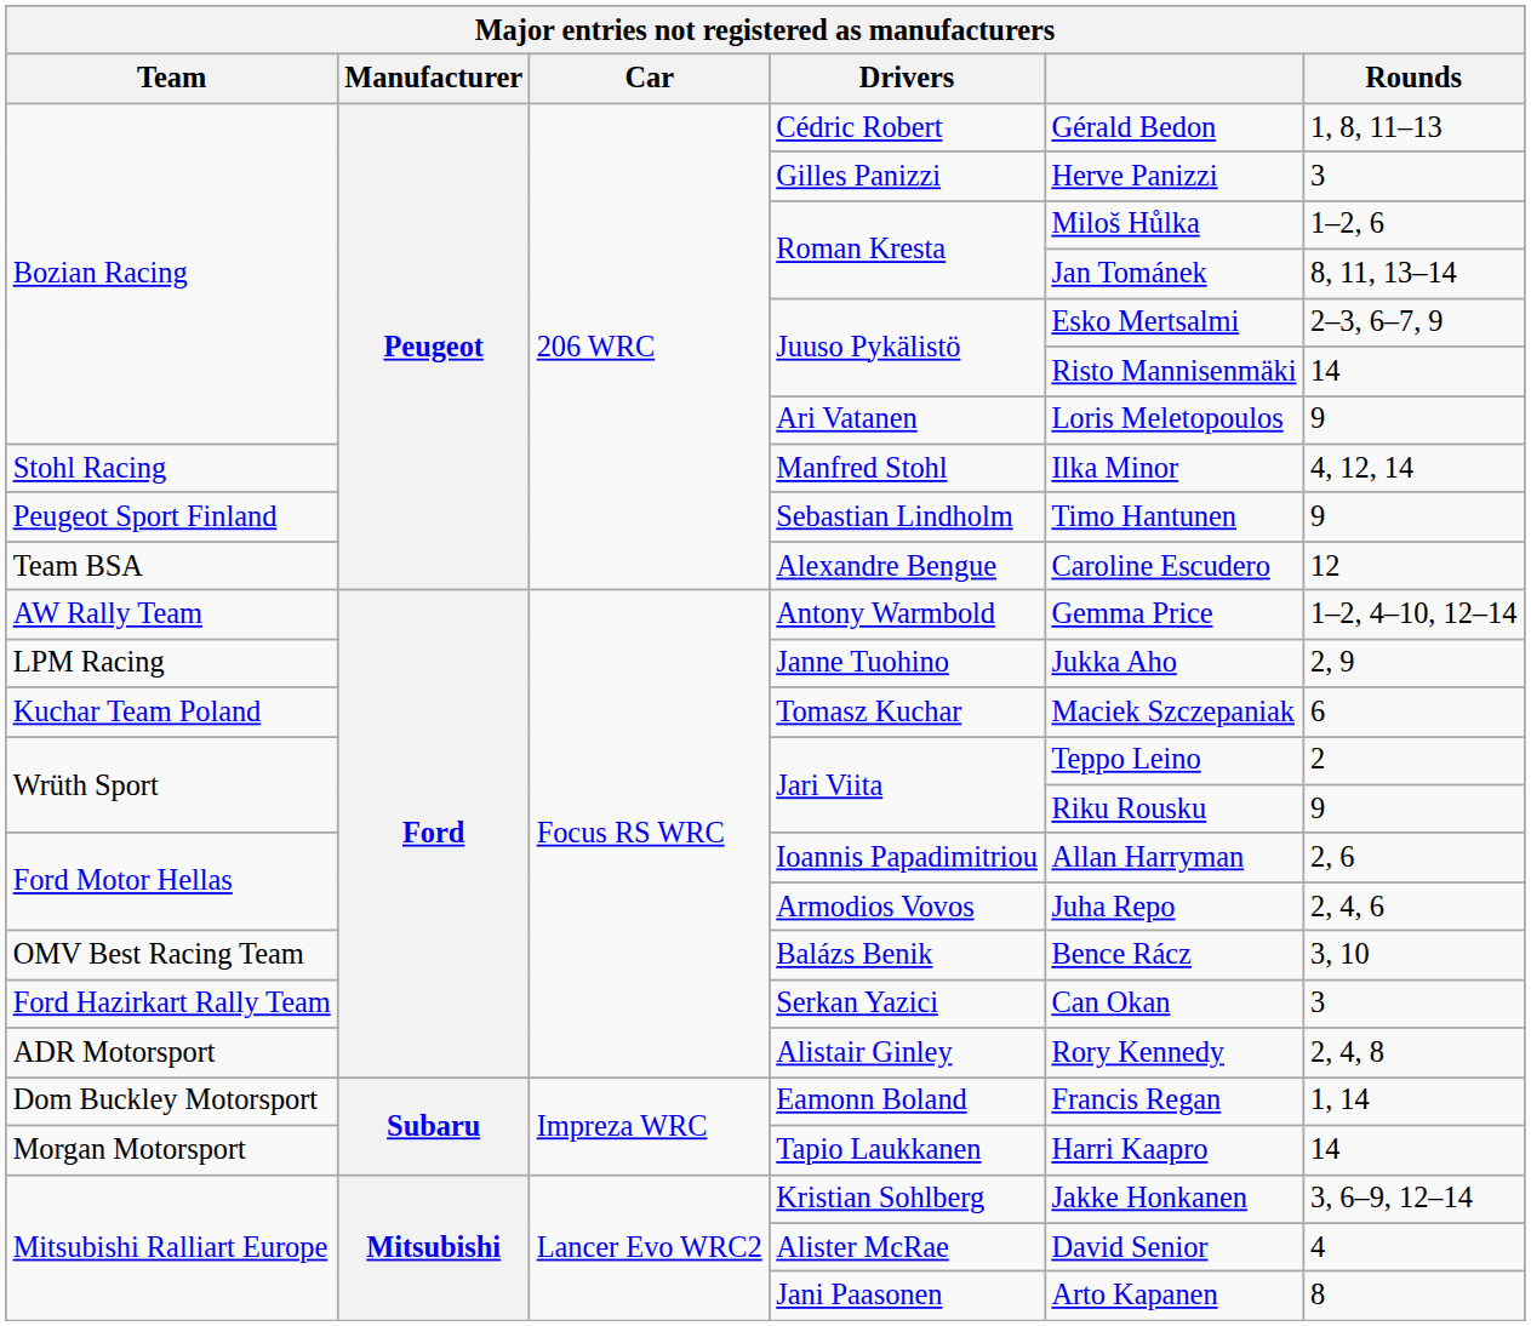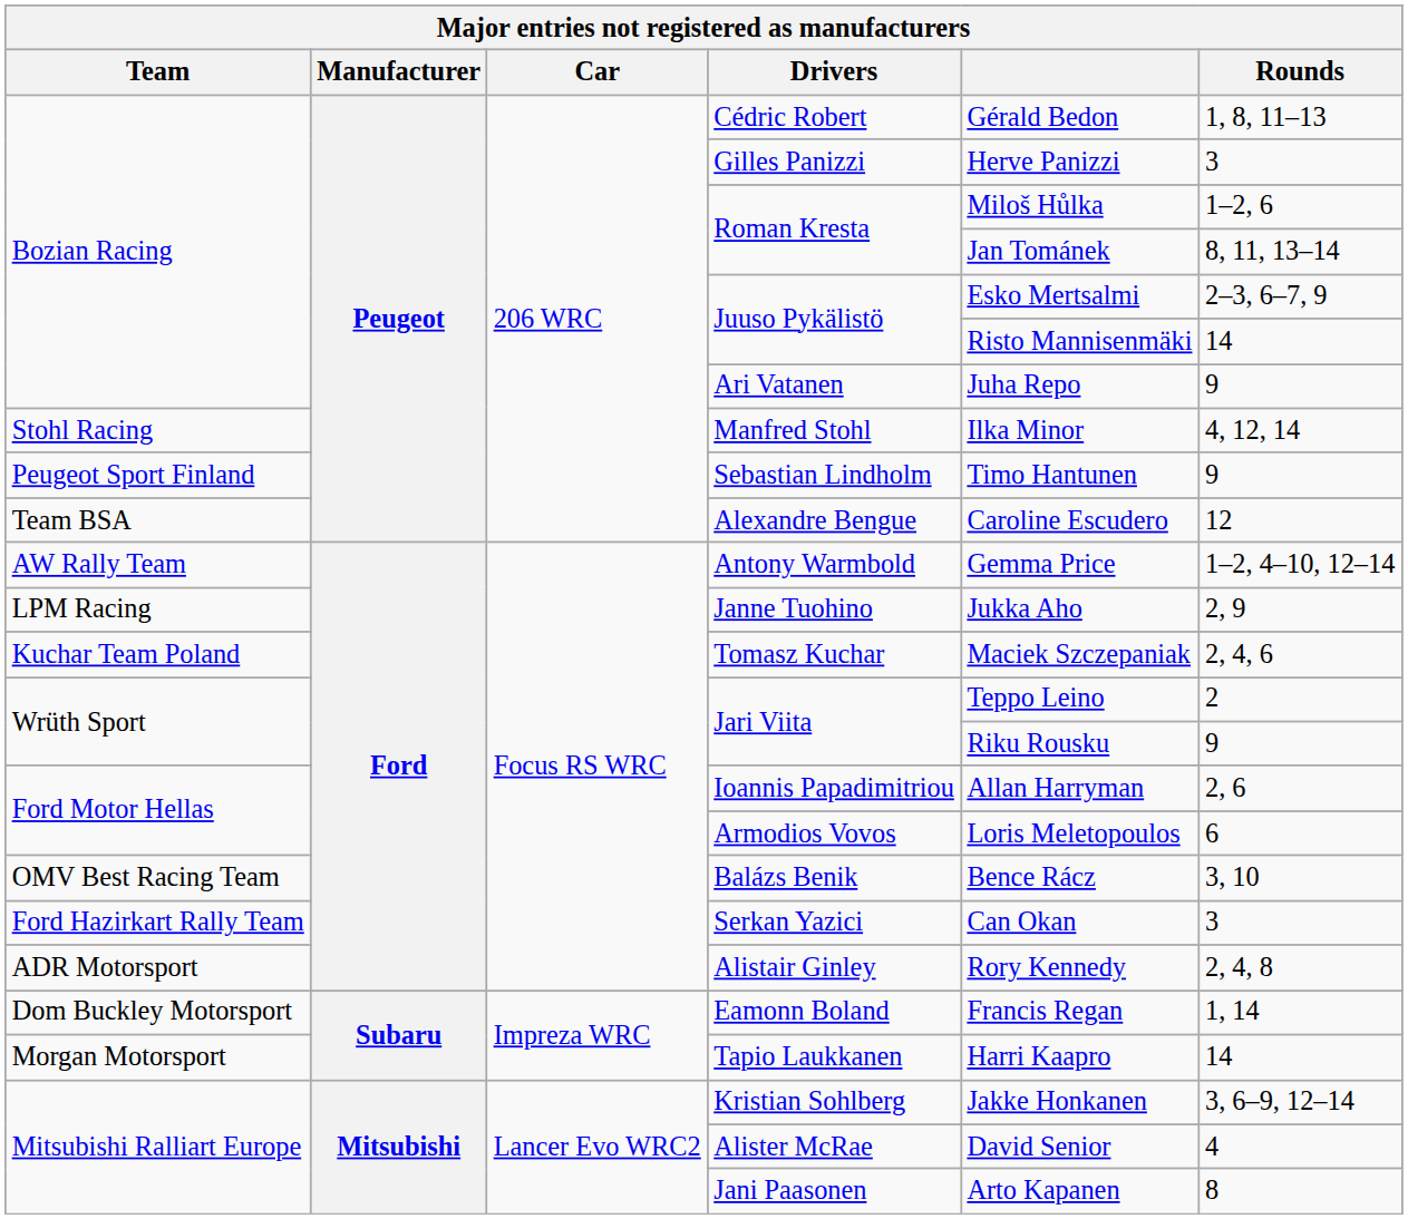 <table class="wikitable collapsible" style="font-size: 85%">
 <tr>
 <th colspan="6">Major entries not registered as manufacturers</th>
 </tr>
 <tr>
 <th>Team</th>
 <th>Manufacturer</th>
 <th>Car</th>
 <th>Drivers</th>
 <th></th>
 <th>Rounds</th>
 </tr>
 <tr>
 <td rowspan="7"> <a href='#'>Bozian Racing</a></td>
 <th rowspan="10"><a href='#'>Peugeot</a></th>
 <td rowspan="10"><a href='#'>206 WRC</a></td>
 <td> <a href='#'>Cédric Robert</a></td>
 <td> <a href='#'>Gérald Bedon</a></td>
 <td>1, 8, 11–13</td>
 </tr>
 <tr>
 <td> <a href='#'>Gilles Panizzi</a></td>
 <td> <a href='#'>Herve Panizzi</a></td>
 <td>3</td>
 </tr>
 <tr>
 <td rowspan="2"> <a href='#'>Roman Kresta</a></td>
 <td> <a href='#'>Miloš Hůlka</a></td>
 <td>1–2, 6</td>
 </tr>
 <tr>
 <td> <a href='#'>Jan Tománek</a></td>
 <td>8, 11, 13–14</td>
 </tr>
 <tr>
 <td rowspan="2"> <a href='#'>Juuso Pykälistö</a></td>
 <td> <a href='#'>Esko Mertsalmi</a></td>
 <td>2–3, 6–7, 9</td>
 </tr>
 <tr>
 <td> <a href='#'>Risto Mannisenmäki</a></td>
 <td>14</td>
 </tr>
 <tr>
 <td> <a href='#'>Ari Vatanen</a></td>
-<td> <a href='#'>Loris Meletopoulos</a></td>
+<td> <a href='#'>Juha Repo</a></td>
 <td>9</td>
 </tr>
 <tr>
 <td> <a href='#'>Stohl Racing</a></td>
 <td> <a href='#'>Manfred Stohl</a></td>
 <td> <a href='#'>Ilka Minor</a></td>
 <td>4, 12, 14</td>
 </tr>
 <tr>
 <td> <a href='#'>Peugeot Sport Finland</a></td>
 <td> <a href='#'>Sebastian Lindholm</a></td>
 <td> <a href='#'>Timo Hantunen</a></td>
 <td>9</td>
 </tr>
 <tr>
 <td> Team BSA</td>
 <td> <a href='#'>Alexandre Bengue</a></td>
 <td> <a href='#'>Caroline Escudero</a></td>
 <td>12</td>
 </tr>
 <tr>
 <td> <a href='#'>AW Rally Team</a></td>
 <th rowspan="10"><a href='#'>Ford</a></th>
 <td rowspan="10"><a href='#'>Focus RS WRC</a></td>
 <td> <a href='#'>Antony Warmbold</a></td>
 <td> <a href='#'>Gemma Price</a></td>
 <td nowrap>1–2, 4–10, 12–14</td>
 </tr>
 <tr>
 <td> LPM Racing</td>
 <td> <a href='#'>Janne Tuohino</a></td>
 <td> <a href='#'>Jukka Aho</a></td>
 <td>2, 9</td>
 </tr>
 <tr>
 <td> <a href='#'>Kuchar Team Poland</a></td>
 <td> <a href='#'>Tomasz Kuchar</a></td>
 <td nowrap> <a href='#'>Maciek Szczepaniak</a></td>
-<td>6</td>
+<td>2, 4, 6</td>
 </tr>
 <tr>
 <td rowspan="2"> Wrüth Sport</td>
 <td rowspan="2"> <a href='#'>Jari Viita</a></td>
 <td> <a href='#'>Teppo Leino</a></td>
 <td>2</td>
 </tr>
 <tr>
 <td> <a href='#'>Riku Rousku</a></td>
 <td>9</td>
 </tr>
 <tr>
 <td rowspan="2"> <a href='#'>Ford Motor Hellas</a></td>
 <td nowrap> <a href='#'>Ioannis Papadimitriou</a></td>
 <td> <a href='#'>Allan Harryman</a></td>
 <td>2, 6</td>
 </tr>
 <tr>
 <td> <a href='#'>Armodios Vovos</a></td>
-<td> <a href='#'>Juha Repo</a></td>
-<td>2, 4, 6</td>
+<td> <a href='#'>Loris Meletopoulos</a></td>
+<td>6</td>
 </tr>
 <tr>
 <td> OMV Best Racing Team</td>
 <td> <a href='#'>Balázs Benik</a></td>
 <td> <a href='#'>Bence Rácz</a></td>
 <td>3, 10</td>
 </tr>
 <tr>
 <td nowrap> <a href='#'>Ford Hazirkart Rally Team</a></td>
 <td> <a href='#'>Serkan Yazici</a></td>
 <td> <a href='#'>Can Okan</a></td>
 <td>3</td>
 </tr>
 <tr>
 <td> ADR Motorsport</td>
 <td> <a href='#'>Alistair Ginley</a></td>
 <td> <a href='#'>Rory Kennedy</a></td>
 <td>2, 4, 8</td>
 </tr>
 <tr>
 <td> Dom Buckley Motorsport</td>
 <th rowspan="2"><a href='#'>Subaru</a></th>
 <td rowspan="2"><a href='#'>Impreza WRC</a></td>
 <td> <a href='#'>Eamonn Boland</a></td>
 <td> <a href='#'>Francis Regan</a></td>
 <td>1, 14</td>
 </tr>
 <tr>
 <td> Morgan Motorsport</td>
 <td> <a href='#'>Tapio Laukkanen</a></td>
 <td> <a href='#'>Harri Kaapro</a></td>
 <td>14</td>
 </tr>
 <tr>
 <td rowspan="3"> <a href='#'>Mitsubishi Ralliart Europe</a></td>
 <th rowspan="3"><a href='#'>Mitsubishi</a></th>
 <td rowspan="3" nowrap><a href='#'>Lancer Evo WRC2</a></td>
 <td> <a href='#'>Kristian Sohlberg</a></td>
 <td> <a href='#'>Jakke Honkanen</a></td>
 <td>3, 6–9, 12–14</td>
 </tr>
 <tr>
 <td> <a href='#'>Alister McRae</a></td>
 <td> <a href='#'>David Senior</a></td>
 <td>4</td>
 </tr>
 <tr>
 <td> <a href='#'>Jani Paasonen</a></td>
 <td> <a href='#'>Arto Kapanen</a></td>
 <td>8</td>
 </tr>
 </table>
